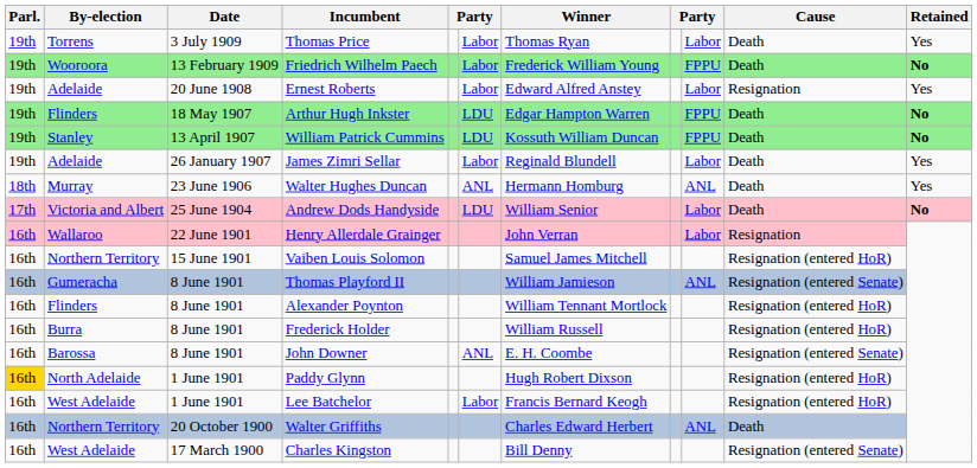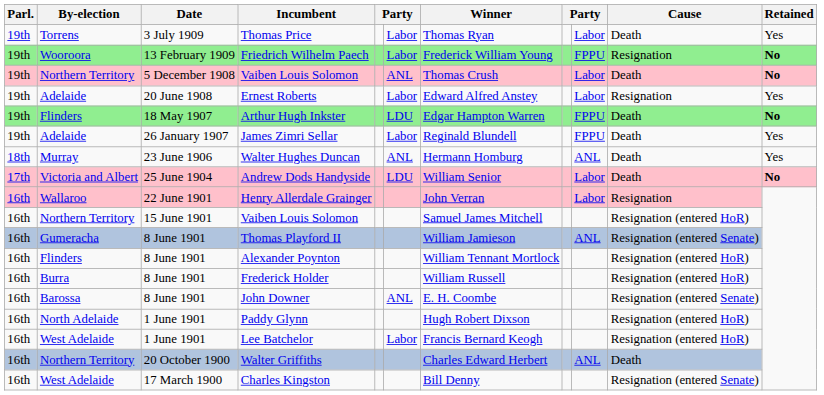 <table class="wikitable">
 <tr>
 <th>Parl.</th>
 <th>By-election</th>
 <th>Date</th>
 <th>Incumbent</th>
 <th colspan=2>Party</th>
 <th>Winner</th>
 <th colspan=2>Party</th>
 <th>Cause</th>
 <th>Retained</th>
 </tr>
 <tr>
 <td><a href='#'>19th</a></td>
 <td><a href='#'>Torrens</a></td>
 <td>3 July 1909</td>
 <td><a href='#'>Thomas Price</a></td>
 <td> </td>
 <td><a href='#'>Labor</a></td>
 <td><a href='#'>Thomas Ryan</a></td>
 <td> </td>
 <td><a href='#'>Labor</a></td>
 <td>Death</td>
 <td>Yes</td>
 </tr>
 <tr bgcolor=lightgreen>
 <td>19th</td>
 <td><a href='#'>Wooroora</a></td>
 <td>13 February 1909</td>
 <td><a href='#'>Friedrich Wilhelm Paech</a></td>
 <td> </td>
 <td><a href='#'>Labor</a></td>
 <td><a href='#'>Frederick William Young</a></td>
 <td> </td>
 <td><a href='#'>FPPU</a></td>
+<td>Resignation</td>
+<td><strong>No</strong></td>
+</tr>
+<tr bgcolor=pink>
+<td>19th</td>
+<td><a href='#'>Northern Territory</a></td>
+<td>5 December 1908</td>
+<td><a href='#'>Vaiben Louis Solomon</a></td>
+<td> </td>
+<td><a href='#'>ANL</a></td>
+<td><a href='#'>Thomas Crush</a></td>
+<td> </td>
+<td><a href='#'>Labor</a></td>
 <td>Death</td>
 <td><strong>No</strong></td>
 </tr>
 <tr>
 <td>19th</td>
 <td><a href='#'>Adelaide</a></td>
 <td>20 June 1908</td>
 <td><a href='#'>Ernest Roberts</a></td>
 <td> </td>
 <td><a href='#'>Labor</a></td>
 <td><a href='#'>Edward Alfred Anstey</a></td>
 <td> </td>
 <td><a href='#'>Labor</a></td>
 <td>Resignation</td>
 <td>Yes</td>
 </tr>
 <tr bgcolor=lightgreen>
 <td>19th</td>
 <td><a href='#'>Flinders</a></td>
 <td>18 May 1907</td>
 <td><a href='#'>Arthur Hugh Inkster</a></td>
 <td> </td>
 <td><a href='#'>LDU</a></td>
 <td><a href='#'>Edgar Hampton Warren</a></td>
 <td> </td>
 <td><a href='#'>FPPU</a></td>
 <td>Death</td>
 <td><strong>No</strong></td>
 </tr>
-<tr bgcolor=lightgreen>
-<td>19th</td>
-<td><a href='#'>Stanley</a></td>
-<td>13 April 1907</td>
-<td><a href='#'>William Patrick Cummins</a></td>
-<td> </td>
-<td><a href='#'>LDU</a></td>
-<td><a href='#'>Kossuth William Duncan</a></td>
-<td> </td>
-<td><a href='#'>FPPU</a></td>
-<td>Death</td>
-<td><strong>No</strong></td>
-</tr>
 <tr>
 <td>19th</td>
 <td><a href='#'>Adelaide</a></td>
 <td>26 January 1907</td>
 <td><a href='#'>James Zimri Sellar</a></td>
 <td> </td>
 <td><a href='#'>Labor</a></td>
 <td><a href='#'>Reginald Blundell</a></td>
 <td> </td>
-<td><a href='#'>Labor</a></td>
+<td><a href='#'>FPPU</a></td>
 <td>Death</td>
 <td>Yes</td>
 </tr>
 <tr>
 <td><a href='#'>18th</a></td>
 <td><a href='#'>Murray</a></td>
 <td>23 June 1906</td>
 <td><a href='#'>Walter Hughes Duncan</a></td>
 <td> </td>
 <td><a href='#'>ANL</a></td>
 <td><a href='#'>Hermann Homburg</a></td>
 <td> </td>
 <td><a href='#'>ANL</a></td>
 <td>Death</td>
 <td>Yes</td>
 </tr>
 <tr bgcolor=pink>
 <td><a href='#'>17th</a></td>
 <td><a href='#'>Victoria and Albert</a></td>
 <td>25 June 1904</td>
 <td><a href='#'>Andrew Dods Handyside</a></td>
 <td> </td>
 <td><a href='#'>LDU</a></td>
 <td><a href='#'>William Senior</a></td>
 <td> </td>
 <td><a href='#'>Labor</a></td>
 <td>Death</td>
 <td><strong>No</strong></td>
 </tr>
 <tr bgcolor=pink>
 <td><a href='#'>16th</a></td>
 <td><a href='#'>Wallaroo</a></td>
 <td>22 June 1901</td>
 <td><a href='#'>Henry Allerdale Grainger</a></td>
 <td> </td>
 <td></td>
 <td><a href='#'>John Verran</a></td>
 <td> </td>
 <td><a href='#'>Labor</a></td>
 <td>Resignation</td>
 </tr>
 <tr>
 <td>16th</td>
 <td><a href='#'>Northern Territory</a></td>
 <td>15 June 1901</td>
 <td><a href='#'>Vaiben Louis Solomon</a></td>
 <td> </td>
 <td></td>
 <td><a href='#'>Samuel James Mitchell</a></td>
 <td> </td>
 <td></td>
 <td>Resignation (entered <a href='#'>HoR</a>)</td>
 </tr>
 <tr bgcolor=lightsteelblue>
 <td>16th</td>
 <td><a href='#'>Gumeracha</a></td>
 <td>8 June 1901</td>
 <td><a href='#'>Thomas Playford II</a></td>
 <td> </td>
 <td></td>
 <td><a href='#'>William Jamieson</a></td>
 <td> </td>
 <td><a href='#'>ANL</a></td>
 <td>Resignation (entered <a href='#'>Senate</a>)</td>
 </tr>
 <tr>
 <td>16th</td>
 <td><a href='#'>Flinders</a></td>
 <td>8 June 1901</td>
 <td><a href='#'>Alexander Poynton</a></td>
 <td> </td>
 <td></td>
 <td><a href='#'>William Tennant Mortlock</a></td>
 <td> </td>
 <td></td>
 <td>Resignation (entered <a href='#'>HoR</a>)</td>
 </tr>
 <tr>
 <td>16th</td>
 <td><a href='#'>Burra</a></td>
 <td>8 June 1901</td>
 <td><a href='#'>Frederick Holder</a></td>
 <td> </td>
 <td></td>
 <td><a href='#'>William Russell</a></td>
 <td> </td>
 <td></td>
 <td>Resignation (entered <a href='#'>HoR</a>)</td>
 </tr>
 <tr>
 <td>16th</td>
 <td><a href='#'>Barossa</a></td>
 <td>8 June 1901</td>
 <td><a href='#'>John Downer</a></td>
 <td> </td>
 <td><a href='#'>ANL</a></td>
 <td><a href='#'>E. H. Coombe</a></td>
 <td> </td>
 <td></td>
 <td>Resignation (entered <a href='#'>Senate</a>)</td>
 </tr>
 <tr>
-<td style="background: gold;">16th</td>
+<td>16th</td>
 <td><a href='#'>North Adelaide</a></td>
 <td>1 June 1901</td>
 <td><a href='#'>Paddy Glynn</a></td>
 <td> </td>
 <td></td>
 <td><a href='#'>Hugh Robert Dixson</a></td>
 <td> </td>
 <td></td>
 <td>Resignation (entered <a href='#'>HoR</a>)</td>
 </tr>
 <tr>
 <td>16th</td>
 <td><a href='#'>West Adelaide</a></td>
 <td>1 June 1901</td>
 <td><a href='#'>Lee Batchelor</a></td>
 <td> </td>
 <td><a href='#'>Labor</a></td>
 <td><a href='#'>Francis Bernard Keogh</a></td>
 <td> </td>
 <td></td>
 <td>Resignation (entered <a href='#'>HoR</a>)</td>
 </tr>
 <tr bgcolor=lightsteelblue>
 <td>16th</td>
 <td><a href='#'>Northern Territory</a></td>
 <td>20 October 1900</td>
 <td><a href='#'>Walter Griffiths</a></td>
 <td> </td>
 <td></td>
 <td><a href='#'>Charles Edward Herbert</a></td>
 <td> </td>
 <td><a href='#'>ANL</a></td>
 <td>Death</td>
 </tr>
 <tr>
 <td>16th</td>
 <td><a href='#'>West Adelaide</a></td>
 <td>17 March 1900</td>
 <td><a href='#'>Charles Kingston</a></td>
 <td> </td>
 <td></td>
 <td><a href='#'>Bill Denny</a></td>
 <td> </td>
 <td></td>
 <td>Resignation (entered <a href='#'>Senate</a>)</td>
 </tr>
 </table>
